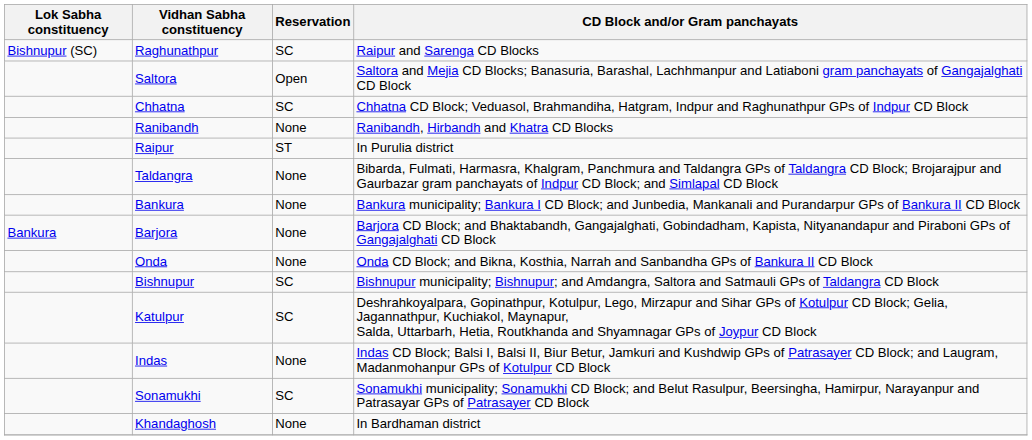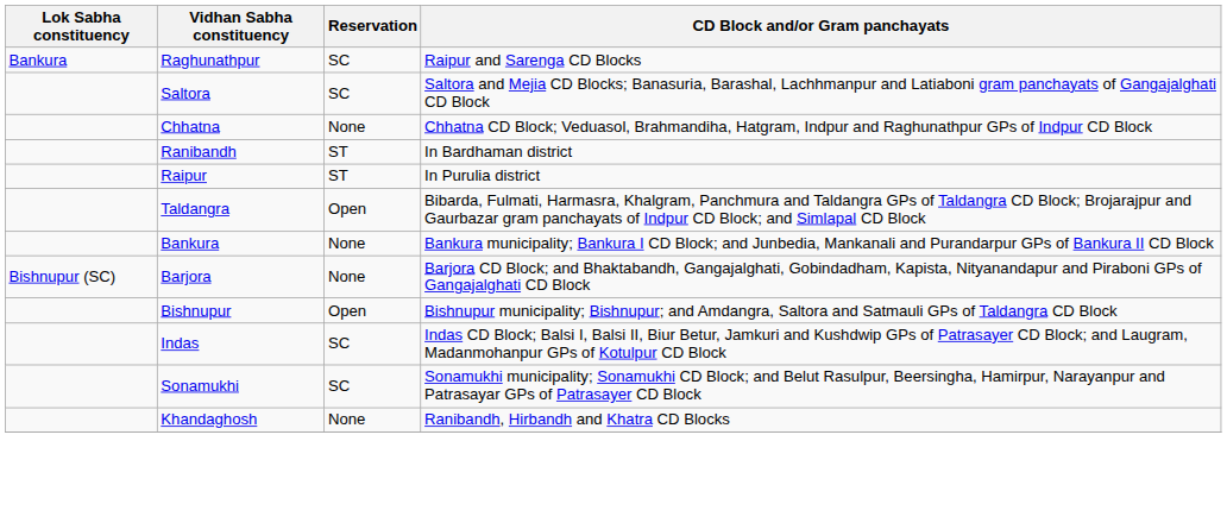 <table class="wikitable sortable">
 <tr>
 <th>Lok Sabha constituency</th>
 <th>Vidhan Sabha constituency</th>
 <th>Reservation</th>
 <th>CD Block and/or Gram panchayats</th>
 </tr>
 <tr>
-<td><a href='#'>Bishnupur</a> (SC)</td>
+<td><a href='#'>Bankura</a></td>
 <td><a href='#'>Raghunathpur</a></td>
 <td>SC</td>
 <td><a href='#'>Raipur</a> and <a href='#'>Sarenga</a> CD Blocks</td>
 </tr>
 <tr>
 <td></td>
 <td><a href='#'>Saltora</a></td>
-<td>Open</td>
+<td>SC</td>
 <td><a href='#'>Saltora</a> and <a href='#'>Mejia</a> CD Blocks; Banasuria, Barashal, Lachhmanpur and Latiaboni <a href='#'>gram panchayats</a> of <a href='#'>Gangajalghati</a> CD Block</td>
 </tr>
 <tr>
 <td></td>
 <td><a href='#'>Chhatna</a></td>
-<td>SC</td>
+<td>None</td>
 <td><a href='#'>Chhatna</a> CD Block; Veduasol, Brahmandiha, Hatgram, Indpur and Raghunathpur GPs of <a href='#'>Indpur</a> CD Block</td>
 </tr>
 <tr>
 <td></td>
 <td><a href='#'>Ranibandh</a></td>
-<td>None</td>
-<td><a href='#'>Ranibandh</a>, <a href='#'>Hirbandh</a> and <a href='#'>Khatra</a> CD Blocks</td>
+<td>ST</td>
+<td>In Bardhaman district</td>
 </tr>
 <tr>
 <td></td>
 <td><a href='#'>Raipur</a></td>
 <td>ST</td>
 <td>In Purulia district</td>
 </tr>
 <tr>
 <td></td>
 <td><a href='#'>Taldangra</a></td>
-<td>None</td>
+<td>Open</td>
 <td>Bibarda, Fulmati, Harmasra, Khalgram, Panchmura and Taldangra GPs of <a href='#'>Taldangra</a> CD Block; Brojarajpur and Gaurbazar gram panchayats of <a href='#'>Indpur</a> CD Block; and <a href='#'>Simlapal</a> CD Block</td>
 </tr>
 <tr>
 <td></td>
 <td><a href='#'>Bankura</a></td>
 <td>None</td>
 <td><a href='#'>Bankura</a> municipality; <a href='#'>Bankura I</a> CD Block; and Junbedia, Mankanali and Purandarpur GPs of <a href='#'>Bankura II</a> CD Block</td>
 </tr>
 <tr>
-<td><a href='#'>Bankura</a></td>
+<td><a href='#'>Bishnupur</a> (SC)</td>
 <td><a href='#'>Barjora</a></td>
 <td>None</td>
 <td><a href='#'>Barjora</a> CD Block; and Bhaktabandh, Gangajalghati, Gobindadham, Kapista, Nityanandapur and Piraboni GPs of <a href='#'>Gangajalghati</a> CD Block</td>
 </tr>
 <tr>
 <td></td>
-<td><a href='#'>Onda</a></td>
-<td>None</td>
-<td><a href='#'>Onda</a> CD Block; and Bikna, Kosthia, Narrah and Sanbandha GPs of <a href='#'>Bankura II</a> CD Block</td>
-</tr>
-<tr>
-<td></td>
 <td><a href='#'>Bishnupur</a></td>
-<td>SC</td>
+<td>Open</td>
 <td><a href='#'>Bishnupur</a> municipality; <a href='#'>Bishnupur</a>; and Amdangra, Saltora and Satmauli GPs of <a href='#'>Taldangra</a> CD Block</td>
 </tr>
 <tr>
 <td></td>
-<td><a href='#'>Katulpur</a></td>
+<td><a href='#'>Indas</a></td>
 <td>SC</td>
-<td>Deshrahkoyalpara, Gopinathpur, Kotulpur, Lego, Mirzapur and Sihar GPs of <a href='#'>Kotulpur</a> CD Block; Gelia, Jagannathpur, Kuchiakol, Maynapur,<br>Salda, Uttarbarh, Hetia, Routkhanda and Shyamnagar GPs of <a href='#'>Joypur</a> CD Block</td>
-</tr>
-<tr>
-<td></td>
-<td><a href='#'>Indas</a></td>
-<td>None</td>
 <td><a href='#'>Indas</a> CD Block; Balsi I, Balsi II, Biur Betur, Jamkuri and Kushdwip GPs of <a href='#'>Patrasayer</a> CD Block; and Laugram, Madanmohanpur GPs of <a href='#'>Kotulpur</a> CD Block</td>
 </tr>
 <tr>
 <td></td>
 <td><a href='#'>Sonamukhi</a></td>
 <td>SC</td>
 <td><a href='#'>Sonamukhi</a> municipality; <a href='#'>Sonamukhi</a> CD Block; and Belut Rasulpur, Beersingha, Hamirpur, Narayanpur and Patrasayar GPs of <a href='#'>Patrasayer</a> CD Block</td>
 </tr>
 <tr>
 <td></td>
 <td><a href='#'>Khandaghosh</a></td>
 <td>None</td>
-<td>In Bardhaman district</td>
+<td><a href='#'>Ranibandh</a>, <a href='#'>Hirbandh</a> and <a href='#'>Khatra</a> CD Blocks</td>
 </tr>
 <tr>
 </tr>
 </table>
